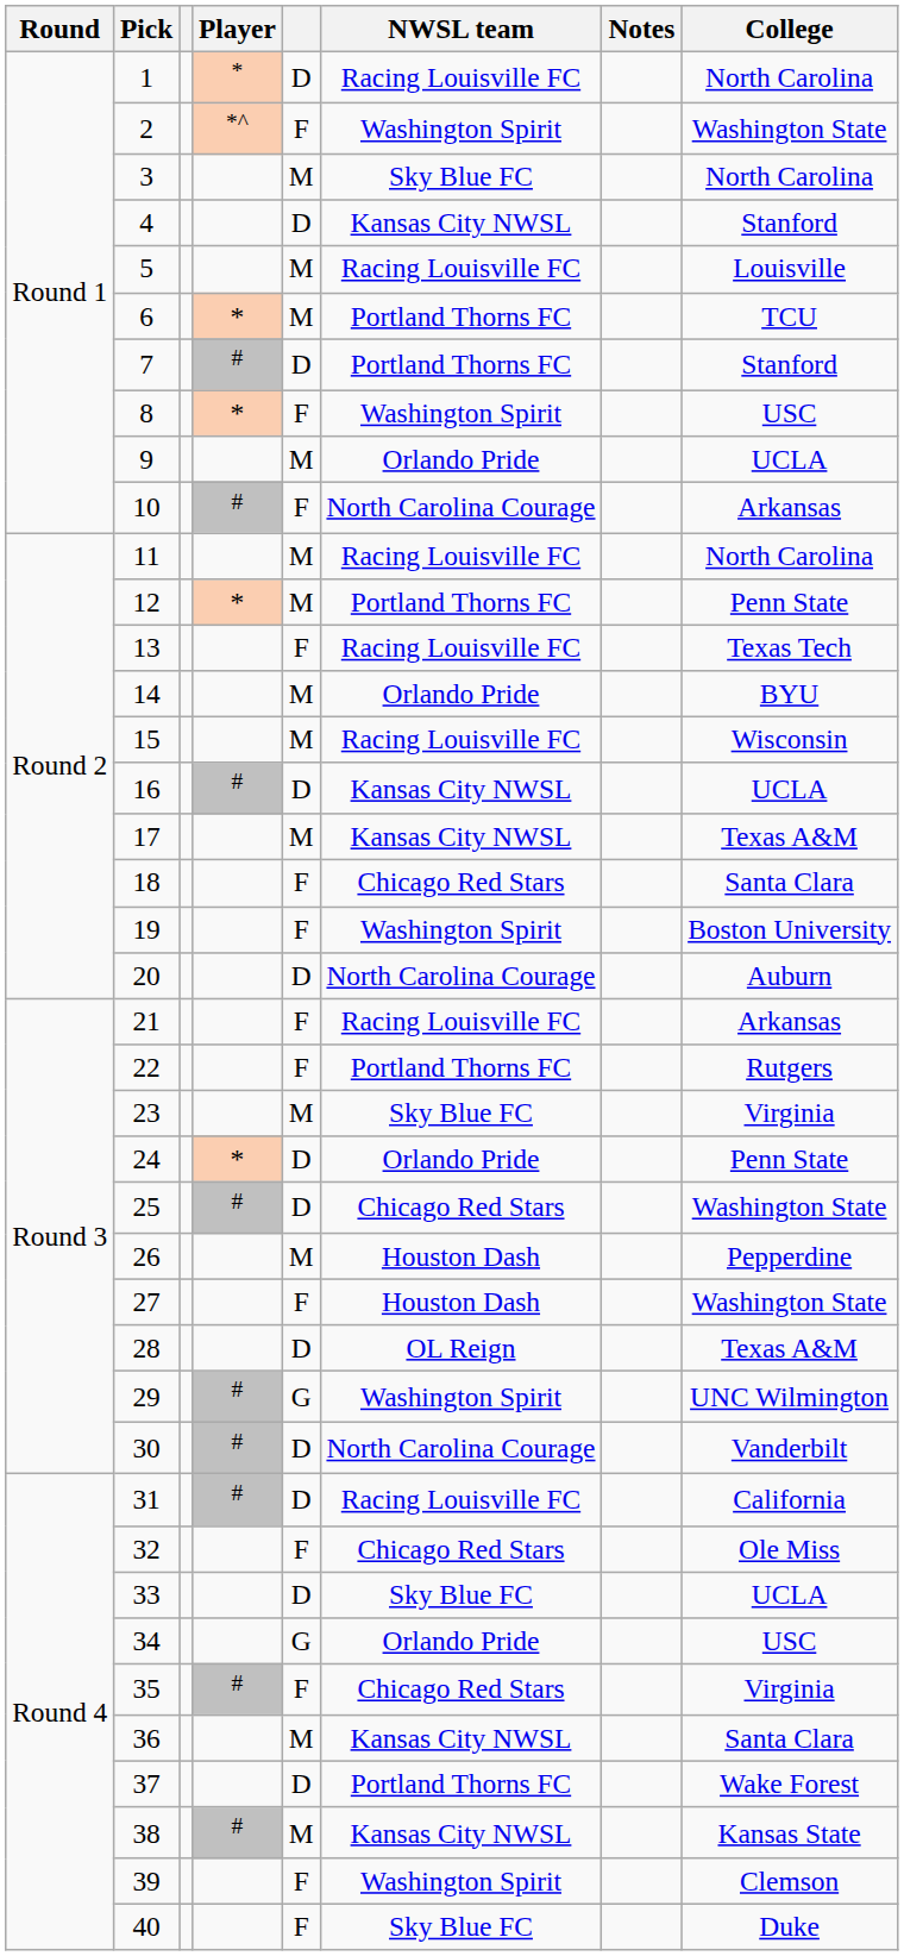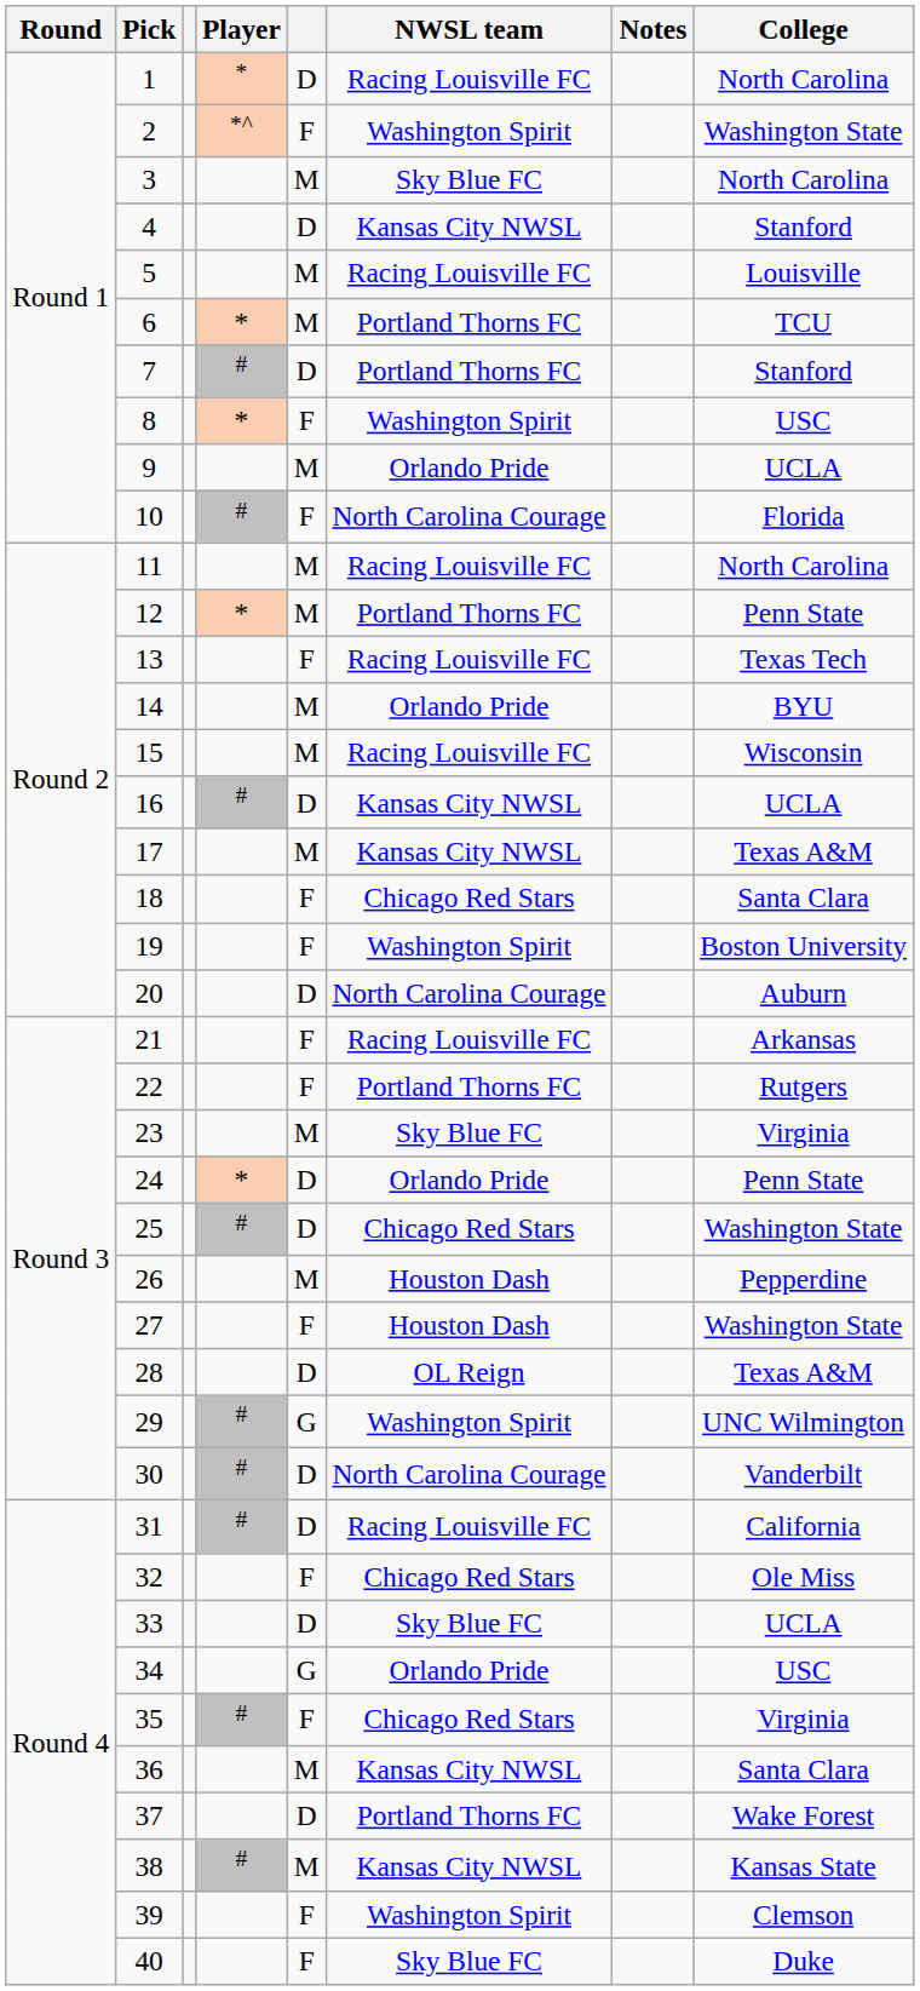 <table class="wikitable sortable" style="font-size: 95%;text-align: center;">
 <tr>
 <th>Round</th>
 <th>Pick</th>
 <th></th>
 <th>Player</th>
 <th></th>
 <th>NWSL team</th>
 <th class="unsortable">Notes</th>
 <th>College</th>
 </tr>
 <tr>
 <td rowspan="10">Round 1</td>
 <td>1</td>
 <td></td>
 <td bgcolor="#FBCEB1"> <sup>*</sup></td>
 <td>D</td>
 <td><a href='#'>Racing Louisville FC</a></td>
 <td></td>
 <td><a href='#'>North Carolina</a></td>
 </tr>
 <tr>
 <td>2</td>
 <td></td>
 <td bgcolor="#FBCEB1"> <sup>*^</sup></td>
 <td>F</td>
 <td><a href='#'>Washington Spirit</a></td>
 <td></td>
 <td><a href='#'>Washington State</a></td>
 </tr>
 <tr>
 <td>3</td>
 <td></td>
 <td></td>
 <td>M</td>
 <td><a href='#'>Sky Blue FC</a></td>
 <td></td>
 <td><a href='#'>North Carolina</a></td>
 </tr>
 <tr>
 <td>4</td>
 <td></td>
 <td></td>
 <td>D</td>
 <td><a href='#'>Kansas City NWSL</a></td>
 <td></td>
 <td><a href='#'>Stanford</a></td>
 </tr>
 <tr>
 <td>5</td>
 <td></td>
 <td></td>
 <td>M</td>
 <td><a href='#'>Racing Louisville FC</a></td>
 <td></td>
 <td><a href='#'>Louisville</a></td>
 </tr>
 <tr>
 <td>6</td>
 <td></td>
 <td bgcolor="#FBCEB1"> *</td>
 <td>M</td>
 <td><a href='#'>Portland Thorns FC</a></td>
 <td></td>
 <td><a href='#'>TCU</a></td>
 </tr>
 <tr>
 <td>7</td>
 <td></td>
 <td bgcolor="#C0C0C0"> <sup>#</sup></td>
 <td>D</td>
 <td><a href='#'>Portland Thorns FC</a></td>
 <td></td>
 <td><a href='#'>Stanford</a></td>
 </tr>
 <tr>
 <td>8</td>
 <td></td>
 <td bgcolor="#FBCEB1"> *</td>
 <td>F</td>
 <td><a href='#'>Washington Spirit</a></td>
 <td></td>
 <td><a href='#'>USC</a></td>
 </tr>
 <tr>
 <td>9</td>
 <td></td>
 <td></td>
 <td>M</td>
 <td><a href='#'>Orlando Pride</a></td>
 <td></td>
 <td><a href='#'>UCLA</a></td>
 </tr>
 <tr>
 <td>10</td>
 <td></td>
 <td bgcolor="#C0C0C0"> <sup>#</sup></td>
 <td>F</td>
 <td><a href='#'>North Carolina Courage</a></td>
 <td></td>
-<td><a href='#'>Arkansas</a></td>
+<td><a href='#'>Florida</a></td>
 </tr>
 <tr>
 <td rowspan="10">Round 2</td>
 <td>11</td>
 <td></td>
 <td></td>
 <td>M</td>
 <td><a href='#'>Racing Louisville FC</a></td>
 <td></td>
 <td><a href='#'>North Carolina</a></td>
 </tr>
 <tr>
 <td>12</td>
 <td></td>
 <td bgcolor="#FBCEB1">*</td>
 <td>M</td>
 <td><a href='#'>Portland Thorns FC</a></td>
 <td></td>
 <td><a href='#'>Penn State</a></td>
 </tr>
 <tr>
 <td>13</td>
 <td></td>
 <td></td>
 <td>F</td>
 <td><a href='#'>Racing Louisville FC</a></td>
 <td></td>
 <td><a href='#'>Texas Tech</a></td>
 </tr>
 <tr>
 <td>14</td>
 <td></td>
 <td></td>
 <td>M</td>
 <td><a href='#'>Orlando Pride</a></td>
 <td></td>
 <td><a href='#'>BYU</a></td>
 </tr>
 <tr>
 <td>15</td>
 <td></td>
 <td></td>
 <td>M</td>
 <td><a href='#'>Racing Louisville FC</a></td>
 <td></td>
 <td><a href='#'>Wisconsin</a></td>
 </tr>
 <tr>
 <td>16</td>
 <td></td>
 <td bgcolor="#C0C0C0"> <sup>#</sup></td>
 <td>D</td>
 <td><a href='#'>Kansas City NWSL</a></td>
 <td></td>
 <td><a href='#'>UCLA</a></td>
 </tr>
 <tr>
 <td>17</td>
 <td></td>
 <td></td>
 <td>M</td>
 <td><a href='#'>Kansas City NWSL</a></td>
 <td></td>
 <td><a href='#'>Texas A&M</a></td>
 </tr>
 <tr>
 <td>18</td>
 <td></td>
 <td></td>
 <td>F</td>
 <td><a href='#'>Chicago Red Stars</a></td>
 <td></td>
 <td><a href='#'>Santa Clara</a></td>
 </tr>
 <tr>
 <td>19</td>
 <td></td>
 <td></td>
 <td>F</td>
 <td><a href='#'>Washington Spirit</a></td>
 <td></td>
 <td><a href='#'>Boston University</a></td>
 </tr>
 <tr>
 <td>20</td>
 <td></td>
 <td></td>
 <td>D</td>
 <td><a href='#'>North Carolina Courage</a></td>
 <td></td>
 <td><a href='#'>Auburn</a></td>
 </tr>
 <tr>
 <td rowspan="10">Round 3</td>
 <td>21</td>
 <td></td>
 <td></td>
 <td>F</td>
 <td><a href='#'>Racing Louisville FC</a></td>
 <td></td>
 <td><a href='#'>Arkansas</a></td>
 </tr>
 <tr>
 <td>22</td>
 <td></td>
 <td></td>
 <td>F</td>
 <td><a href='#'>Portland Thorns FC</a></td>
 <td></td>
 <td><a href='#'>Rutgers</a></td>
 </tr>
 <tr>
 <td>23</td>
 <td></td>
 <td></td>
 <td>M</td>
 <td><a href='#'>Sky Blue FC</a></td>
 <td></td>
 <td><a href='#'>Virginia</a></td>
 </tr>
 <tr>
 <td>24</td>
 <td></td>
 <td bgcolor="#FBCEB1"> *</td>
 <td>D</td>
 <td><a href='#'>Orlando Pride</a></td>
 <td></td>
 <td><a href='#'>Penn State</a></td>
 </tr>
 <tr>
 <td>25</td>
 <td></td>
 <td bgcolor="#C0C0C0"> <sup>#</sup></td>
 <td>D</td>
 <td><a href='#'>Chicago Red Stars</a></td>
 <td></td>
 <td><a href='#'>Washington State</a></td>
 </tr>
 <tr>
 <td>26</td>
 <td></td>
 <td></td>
 <td>M</td>
 <td><a href='#'>Houston Dash</a></td>
 <td></td>
 <td><a href='#'>Pepperdine</a></td>
 </tr>
 <tr>
 <td>27</td>
 <td></td>
 <td></td>
 <td>F</td>
 <td><a href='#'>Houston Dash</a></td>
 <td></td>
 <td><a href='#'>Washington State</a></td>
 </tr>
 <tr>
 <td>28</td>
 <td></td>
 <td></td>
 <td>D</td>
 <td><a href='#'>OL Reign</a></td>
 <td></td>
 <td><a href='#'>Texas A&M</a></td>
 </tr>
 <tr>
 <td>29</td>
 <td></td>
 <td bgcolor="#C0C0C0"> <sup>#</sup></td>
 <td>G</td>
 <td><a href='#'>Washington Spirit</a></td>
 <td></td>
 <td><a href='#'>UNC Wilmington</a></td>
 </tr>
 <tr>
 <td>30</td>
 <td></td>
 <td bgcolor="#C0C0C0"> <sup>#</sup></td>
 <td>D</td>
 <td><a href='#'>North Carolina Courage</a></td>
 <td></td>
 <td><a href='#'>Vanderbilt</a></td>
 </tr>
 <tr>
 <td rowspan="10">Round 4</td>
 <td>31</td>
 <td></td>
 <td bgcolor="#C0C0C0"> <sup>#</sup></td>
 <td>D</td>
 <td><a href='#'>Racing Louisville FC</a></td>
 <td></td>
 <td><a href='#'>California</a></td>
 </tr>
 <tr>
 <td>32</td>
 <td></td>
 <td></td>
 <td>F</td>
 <td><a href='#'>Chicago Red Stars</a></td>
 <td></td>
 <td><a href='#'>Ole Miss</a></td>
 </tr>
 <tr>
 <td>33</td>
 <td></td>
 <td></td>
 <td>D</td>
 <td><a href='#'>Sky Blue FC</a></td>
 <td></td>
 <td><a href='#'>UCLA</a></td>
 </tr>
 <tr>
 <td>34</td>
 <td></td>
 <td></td>
 <td>G</td>
 <td><a href='#'>Orlando Pride</a></td>
 <td></td>
 <td><a href='#'>USC</a></td>
 </tr>
 <tr>
 <td>35</td>
 <td></td>
 <td bgcolor="#C0C0C0"> <sup>#</sup></td>
 <td>F</td>
 <td><a href='#'>Chicago Red Stars</a></td>
 <td></td>
 <td><a href='#'>Virginia</a></td>
 </tr>
 <tr>
 <td>36</td>
 <td></td>
 <td></td>
 <td>M</td>
 <td><a href='#'>Kansas City NWSL</a></td>
 <td></td>
 <td><a href='#'>Santa Clara</a></td>
 </tr>
 <tr>
 <td>37</td>
 <td></td>
 <td></td>
 <td>D</td>
 <td><a href='#'>Portland Thorns FC</a></td>
 <td></td>
 <td><a href='#'>Wake Forest</a></td>
 </tr>
 <tr>
 <td>38</td>
 <td></td>
 <td bgcolor="#C0C0C0"> <sup>#</sup></td>
 <td>M</td>
 <td><a href='#'>Kansas City NWSL</a></td>
 <td></td>
 <td><a href='#'>Kansas State</a></td>
 </tr>
 <tr>
 <td>39</td>
 <td></td>
 <td></td>
 <td>F</td>
 <td><a href='#'>Washington Spirit</a></td>
 <td></td>
 <td><a href='#'>Clemson</a></td>
 </tr>
 <tr>
 <td>40</td>
 <td></td>
 <td></td>
 <td>F</td>
 <td><a href='#'>Sky Blue FC</a></td>
 <td></td>
 <td><a href='#'>Duke</a></td>
 </tr>
 </table>
